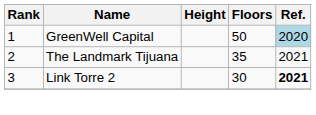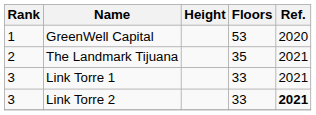 <table class="wikitable sortable col5cen col6cen">
 <tr>
 <th>Rank</th>
 <th>Name</th>
 <th>Height</th>
 <th>Floors</th>
 <th Year>Ref.</th>
 </tr>
 <tr>
 <td>1</td>
 <td>GreenWell Capital</td>
 <td></td>
-<td>50</td>
-<td style="background: lightblue;">2020 </td>
+<td>53</td>
+<td>2020 </td>
 </tr>
 <tr>
 <td>2</td>
 <td>The Landmark Tijuana</td>
 <td></td>
 <td>35</td>
 <td>2021</td>
 </tr>
 <tr>
 <td>3</td>
+<td>Link Torre 1</td>
+<td></td>
+<td>33</td>
+<td>2021</td>
+</tr>
+<tr>
+<td>3</td>
 <td>Link Torre 2</td>
 <td></td>
-<td>30</td>
+<td>33</td>
 <td><strong>2021</strong></td>
 </tr>
 <tr>
 </tr>
 </table>
